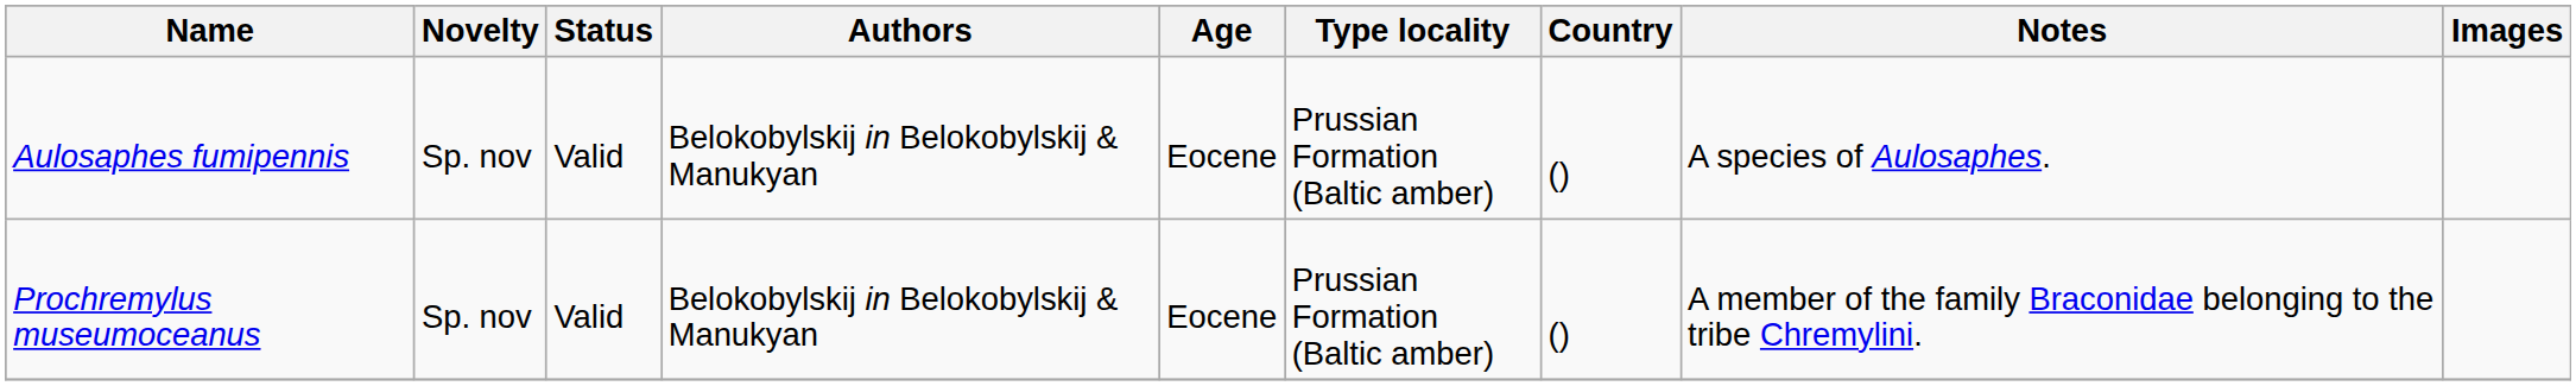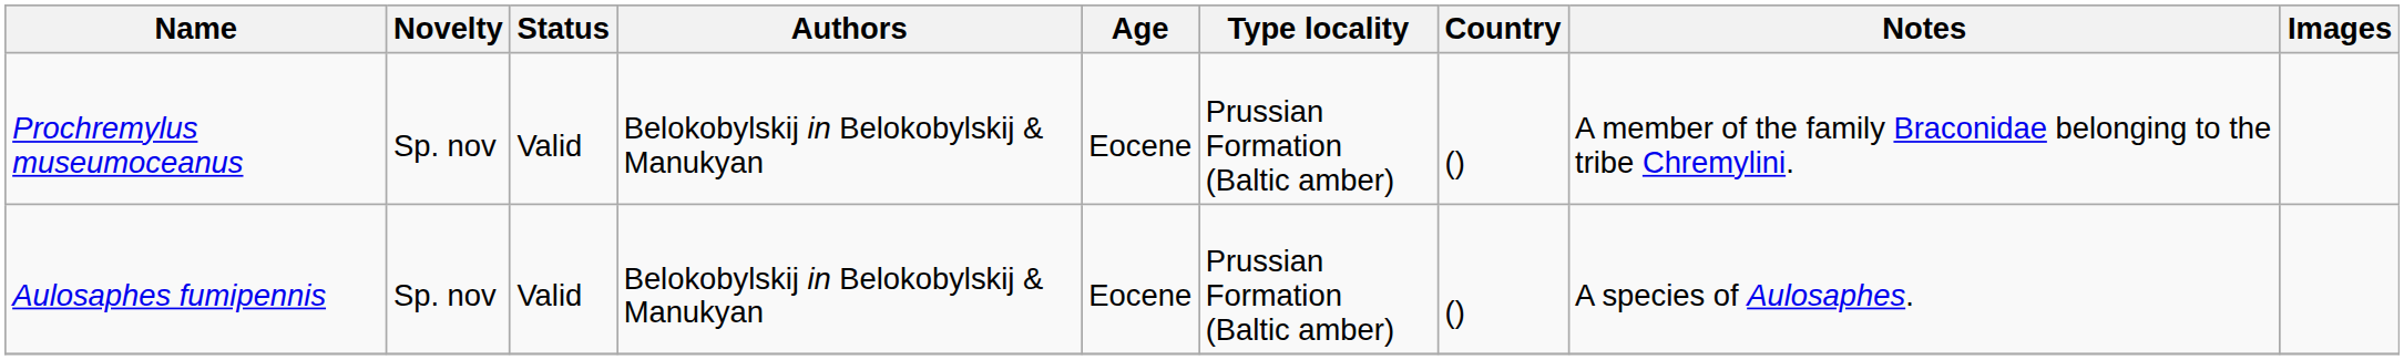 <table class="wikitable sortable" align="center" width="100%">
 <tr>
 <th>Name</th>
 <th>Novelty</th>
 <th>Status</th>
 <th>Authors</th>
 <th>Age</th>
 <th>Type locality</th>
 <th>Country</th>
 <th>Notes</th>
 <th>Images</th>
 </tr>
 <tr>
+<td><br><em><a href='#'>Prochremylus museumoceanus</a></em></td>
+<td><br>Sp. nov</td>
+<td><br>Valid</td>
+<td><br>Belokobylskij <em>in</em> Belokobylskij & Manukyan</td>
+<td><br>Eocene</td>
+<td><br>Prussian Formation<br>(Baltic amber)</td>
+<td><br><br>()</td>
+<td><br>A member of the family <a href='#'>Braconidae</a> belonging to the tribe <a href='#'>Chremylini</a>.</td>
+<td></td>
+</tr>
+<tr>
 <td><br><em><a href='#'>Aulosaphes fumipennis</a></em></td>
 <td><br>Sp. nov</td>
 <td><br>Valid</td>
 <td><br>Belokobylskij <em>in</em> Belokobylskij & Manukyan</td>
 <td><br>Eocene</td>
 <td><br>Prussian Formation<br>(Baltic amber)</td>
 <td><br><br>()</td>
 <td><br>A species of <em><a href='#'>Aulosaphes</a></em>.</td>
 <td></td>
 </tr>
 <tr>
-<td><br><em><a href='#'>Prochremylus museumoceanus</a></em></td>
-<td><br>Sp. nov</td>
-<td><br>Valid</td>
-<td><br>Belokobylskij <em>in</em> Belokobylskij & Manukyan</td>
-<td><br>Eocene</td>
-<td><br>Prussian Formation<br>(Baltic amber)</td>
-<td><br><br>()</td>
-<td><br>A member of the family <a href='#'>Braconidae</a> belonging to the tribe <a href='#'>Chremylini</a>.</td>
-<td></td>
-</tr>
-<tr>
 </tr>
 </table>
